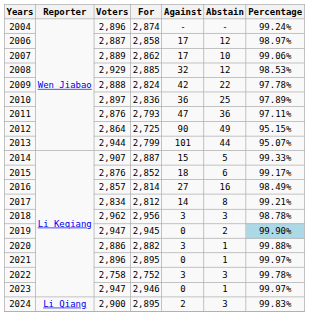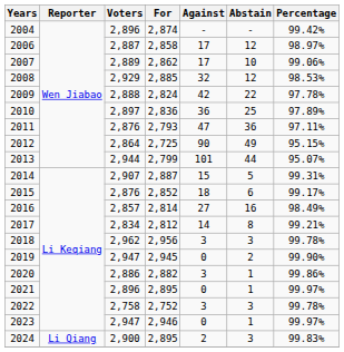 <table class="wikitable sortable" style="text-align: center;">
 <tr>
 <th>Years</th>
 <th>Reporter</th>
 <th>Voters</th>
 <th>For</th>
 <th>Against</th>
 <th>Abstain</th>
 <th>Percentage</th>
 </tr>
 <tr>
 <td>2004</td>
 <td rowspan=9><a href='#'>Wen Jiabao</a></td>
 <td>2,896</td>
 <td>2,874</td>
 <td>-</td>
 <td>-</td>
-<td>99.24%</td>
+<td>99.42%</td>
 </tr>
 <tr>
 <td>2006</td>
 <td>2,887</td>
 <td>2,858</td>
 <td>17</td>
 <td>12</td>
 <td>98.97%</td>
 </tr>
 <tr>
 <td>2007</td>
 <td>2,889</td>
 <td>2,862</td>
 <td>17</td>
 <td>10</td>
 <td>99.06%</td>
 </tr>
 <tr>
 <td>2008</td>
 <td>2,929</td>
 <td>2,885</td>
 <td>32</td>
 <td>12</td>
 <td>98.53%</td>
 </tr>
 <tr>
 <td>2009</td>
 <td>2,888</td>
 <td>2,824</td>
 <td>42</td>
 <td>22</td>
 <td>97.78%</td>
 </tr>
 <tr>
 <td>2010</td>
 <td>2,897</td>
 <td>2,836</td>
 <td>36</td>
 <td>25</td>
 <td>97.89%</td>
 </tr>
 <tr>
 <td>2011</td>
 <td>2,876</td>
 <td>2,793</td>
 <td>47</td>
 <td>36</td>
 <td>97.11%</td>
 </tr>
 <tr>
 <td>2012</td>
 <td>2,864</td>
 <td>2,725</td>
 <td>90</td>
 <td>49</td>
 <td>95.15%</td>
 </tr>
 <tr>
 <td>2013</td>
 <td>2,944</td>
 <td>2,799</td>
 <td>101</td>
 <td>44</td>
 <td>95.07%</td>
 </tr>
 <tr>
 <td>2014</td>
 <td rowspan="10"><a href='#'>Li Keqiang</a></td>
 <td>2,907</td>
 <td>2,887</td>
 <td>15</td>
 <td>5</td>
-<td>99.33%</td>
+<td>99.31%</td>
 </tr>
 <tr>
 <td>2015</td>
 <td>2,876</td>
 <td>2,852</td>
 <td>18</td>
 <td>6</td>
 <td>99.17%</td>
 </tr>
 <tr>
 <td>2016</td>
 <td>2,857</td>
 <td>2,814</td>
 <td>27</td>
 <td>16</td>
 <td>98.49%</td>
 </tr>
 <tr>
 <td>2017</td>
 <td>2,834</td>
 <td>2,812</td>
 <td>14</td>
 <td>8</td>
 <td>99.21%</td>
 </tr>
 <tr>
 <td>2018</td>
 <td>2,962</td>
 <td>2,956</td>
 <td>3</td>
 <td>3</td>
-<td>98.78%</td>
+<td>99.78%</td>
 </tr>
 <tr>
 <td>2019</td>
 <td>2,947</td>
 <td>2,945</td>
 <td>0</td>
 <td>2</td>
-<td style="background: lightblue;">99.90%</td>
+<td>99.90%</td>
 </tr>
 <tr>
 <td>2020</td>
 <td>2,886</td>
 <td>2,882</td>
 <td>3</td>
 <td>1</td>
-<td>99.88%</td>
+<td>99.86%</td>
 </tr>
 <tr>
 <td>2021</td>
 <td>2,896</td>
 <td>2,895</td>
 <td>0</td>
 <td>1</td>
 <td>99.97%</td>
 </tr>
 <tr>
 <td>2022</td>
 <td>2,758</td>
 <td>2,752</td>
 <td>3</td>
 <td>3</td>
 <td>99.78%</td>
 </tr>
 <tr>
 <td>2023</td>
 <td>2,947</td>
 <td>2,946</td>
 <td>0</td>
 <td>1</td>
 <td>99.97%</td>
 </tr>
 <tr>
 <td>2024</td>
 <td><a href='#'>Li Qiang</a></td>
 <td>2,900</td>
 <td>2,895</td>
 <td>2</td>
 <td>3</td>
 <td>99.83%</td>
 </tr>
 <tr>
 </tr>
 </table>
